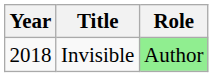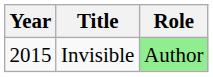 <table class="wikitable">
 <tr>
 <th>Year</th>
 <th>Title</th>
 <th>Role</th>
 </tr>
 <tr>
-<td>2018</td>
+<td>2015</td>
 <td>Invisible</td>
 <td style="background: lightgreen;">Author</td>
 </tr>
 </table>
